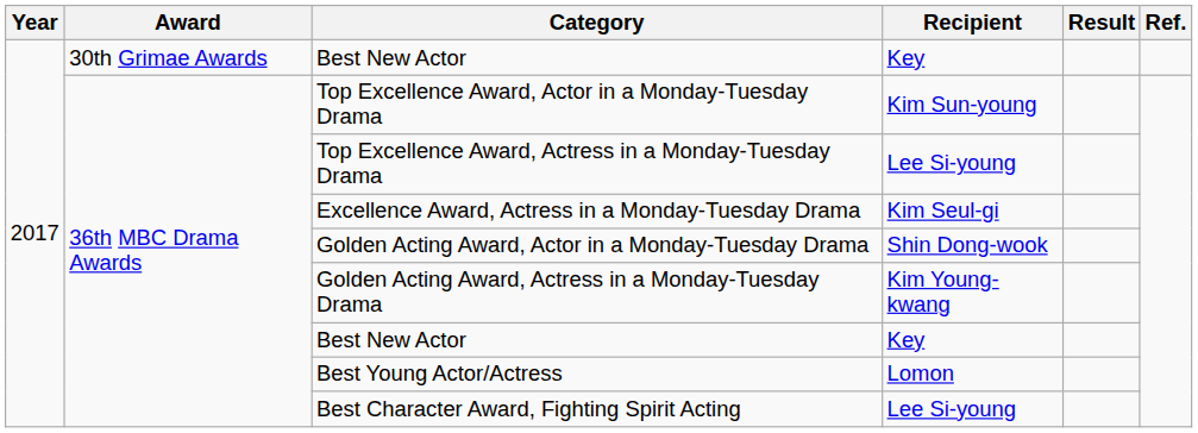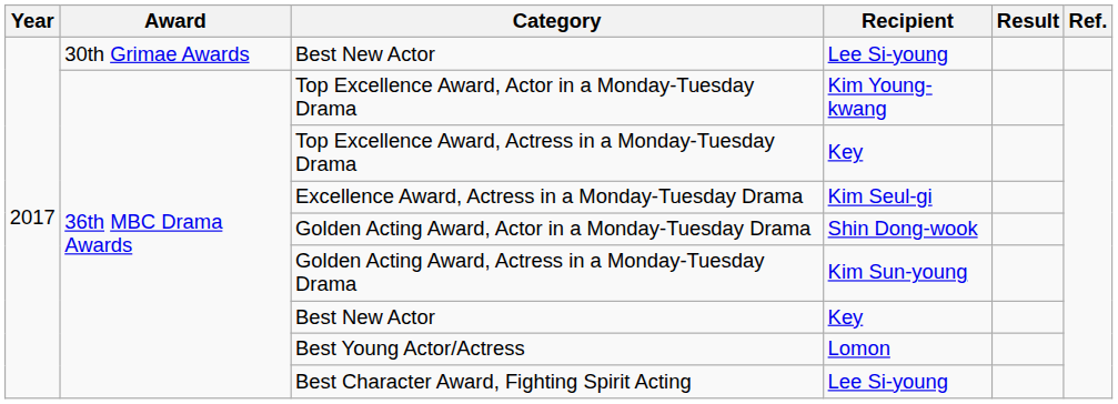 <table class="wikitable">
 <tr>
 <th>Year</th>
 <th>Award</th>
 <th>Category</th>
 <th>Recipient</th>
 <th>Result</th>
 <th>Ref.</th>
 </tr>
 <tr>
 <td rowspan="9">2017</td>
 <td>30th <a href='#'>Grimae Awards</a></td>
 <td>Best New Actor</td>
-<td><a href='#'>Key</a></td>
+<td><a href='#'>Lee Si-young</a></td>
 <td></td>
 <td></td>
 </tr>
 <tr>
 <td rowspan="8"><a href='#'>36th</a> <a href='#'>MBC Drama Awards</a></td>
 <td>Top Excellence Award, Actor in a Monday-Tuesday Drama</td>
-<td><a href='#'>Kim Sun-young</a></td>
+<td><a href='#'>Kim Young-kwang</a></td>
 <td></td>
 <td rowspan="8"></td>
 </tr>
 <tr>
 <td>Top Excellence Award, Actress in a Monday-Tuesday Drama</td>
-<td><a href='#'>Lee Si-young</a></td>
+<td><a href='#'>Key</a></td>
 <td></td>
 </tr>
 <tr>
 <td>Excellence Award, Actress in a Monday-Tuesday Drama</td>
 <td><a href='#'>Kim Seul-gi</a></td>
 <td></td>
 </tr>
 <tr>
 <td>Golden Acting Award, Actor in a Monday-Tuesday Drama</td>
 <td><a href='#'>Shin Dong-wook</a></td>
 <td></td>
 </tr>
 <tr>
 <td>Golden Acting Award, Actress in a Monday-Tuesday Drama</td>
-<td><a href='#'>Kim Young-kwang</a></td>
+<td><a href='#'>Kim Sun-young</a></td>
 <td></td>
 </tr>
 <tr>
 <td>Best New Actor</td>
 <td><a href='#'>Key</a></td>
 <td></td>
 </tr>
 <tr>
 <td>Best Young Actor/Actress</td>
 <td><a href='#'>Lomon</a></td>
 <td></td>
 </tr>
 <tr>
 <td>Best Character Award, Fighting Spirit Acting</td>
 <td><a href='#'>Lee Si-young</a></td>
 <td></td>
 </tr>
 </table>
